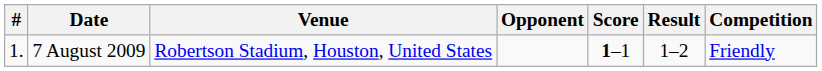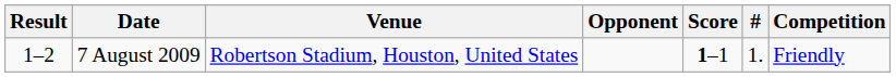 <table class="wikitable">
 <tr>
-<th>#</th>
+<th>Result</th>
 <th>Date</th>
 <th>Venue</th>
 <th>Opponent</th>
 <th>Score</th>
-<th>Result</th>
+<th>#</th>
 <th>Competition</th>
 </tr>
 <tr>
-<td>1.</td>
+<td align=center>1–2</td>
 <td>7 August 2009</td>
 <td><a href='#'>Robertson Stadium</a>, <a href='#'>Houston</a>, <a href='#'>United States</a></td>
 <td></td>
 <td align=center><strong>1</strong>–1</td>
-<td align=center>1–2</td>
+<td>1.</td>
 <td><a href='#'>Friendly</a></td>
 </tr>
 </table>
